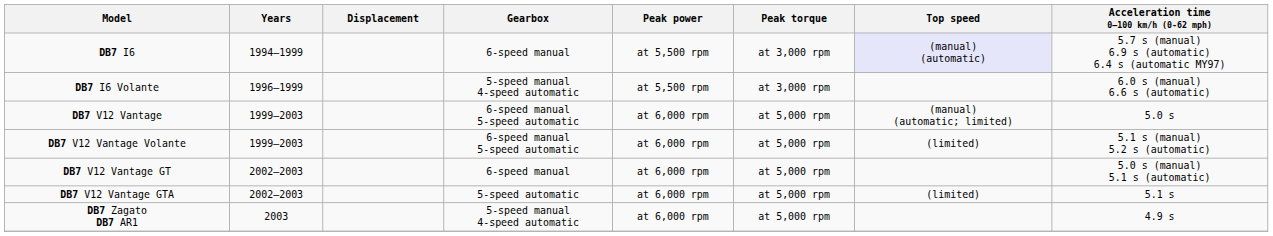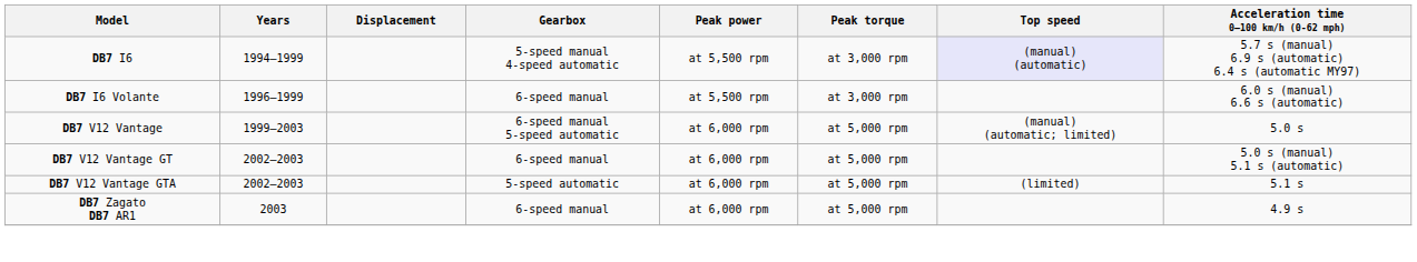 <table class="wikitable" style="text-align:center; font-size:91%;" width=95%>
 <tr>
 <th>Model</th>
 <th>Years</th>
 <th>Displacement</th>
 <th>Gearbox</th>
 <th>Peak power</th>
 <th>Peak torque</th>
 <th>Top speed</th>
 <th>Acceleration time<br><small>0–100 km/h (0-62 mph)</small></th>
 </tr>
 <tr>
 <td><strong>DB7</strong> I6</td>
 <td>1994–1999</td>
 <td></td>
-<td>6-speed manual</td>
+<td>5-speed manual<br>4-speed automatic</td>
 <td> at 5,500 rpm</td>
 <td> at 3,000 rpm</td>
 <td style="background: lavender;"> (manual)<br> (automatic)</td>
 <td>5.7 s (manual)<br>6.9 s (automatic) <br>6.4 s (automatic MY97)</td>
 </tr>
 <tr>
 <td><strong>DB7</strong> I6 Volante</td>
 <td>1996–1999</td>
 <td></td>
-<td>5-speed manual<br>4-speed automatic</td>
+<td>6-speed manual</td>
 <td> at 5,500 rpm</td>
 <td> at 3,000 rpm</td>
 <td></td>
 <td>6.0 s (manual)<br>6.6 s (automatic)</td>
 </tr>
 <tr>
 <td><strong>DB7</strong> V12 Vantage</td>
 <td>1999–2003</td>
 <td></td>
 <td>6-speed manual<br>5-speed automatic</td>
 <td> at 6,000 rpm</td>
 <td> at 5,000 rpm</td>
 <td> (manual)<br> (automatic; limited)</td>
 <td>5.0 s</td>
-</tr>
-<tr>
-<td><strong>DB7</strong> V12 Vantage Volante</td>
-<td>1999–2003</td>
-<td></td>
-<td>6-speed manual<br>5-speed automatic</td>
-<td> at 6,000 rpm</td>
-<td> at 5,000 rpm</td>
-<td> (limited)</td>
-<td>5.1 s (manual)<br>5.2 s (automatic)</td>
 </tr>
 <tr>
 <td><strong>DB7</strong> V12 Vantage GT</td>
 <td>2002–2003</td>
 <td></td>
 <td>6-speed manual</td>
 <td> at 6,000 rpm</td>
 <td> at 5,000 rpm</td>
 <td></td>
 <td>5.0 s (manual)<br>5.1 s (automatic)</td>
 </tr>
 <tr>
 <td><strong>DB7</strong> V12 Vantage GTA</td>
 <td>2002–2003</td>
 <td></td>
 <td>5-speed automatic</td>
 <td> at 6,000 rpm</td>
 <td> at 5,000 rpm</td>
 <td> (limited)</td>
 <td>5.1 s</td>
 </tr>
 <tr>
 <td><strong>DB7</strong> Zagato<br><strong>DB7</strong> AR1</td>
 <td>2003</td>
 <td></td>
-<td>5-speed manual<br>4-speed automatic</td>
+<td>6-speed manual</td>
 <td> at 6,000 rpm</td>
 <td> at 5,000 rpm</td>
 <td><br></td>
 <td>4.9 s</td>
 </tr>
 <tr>
 </tr>
 </table>
